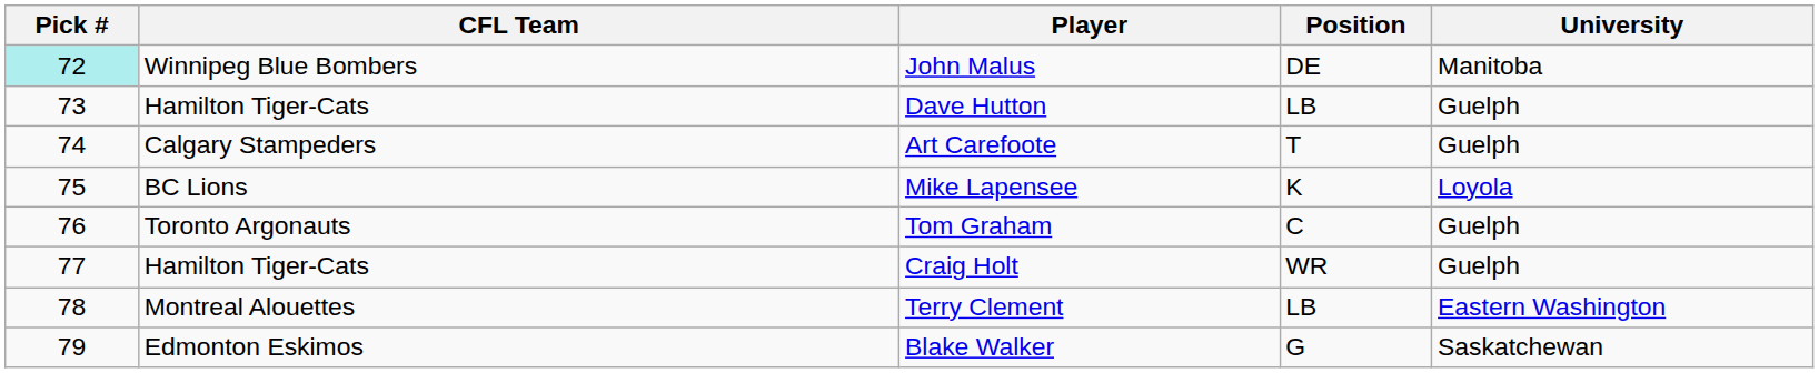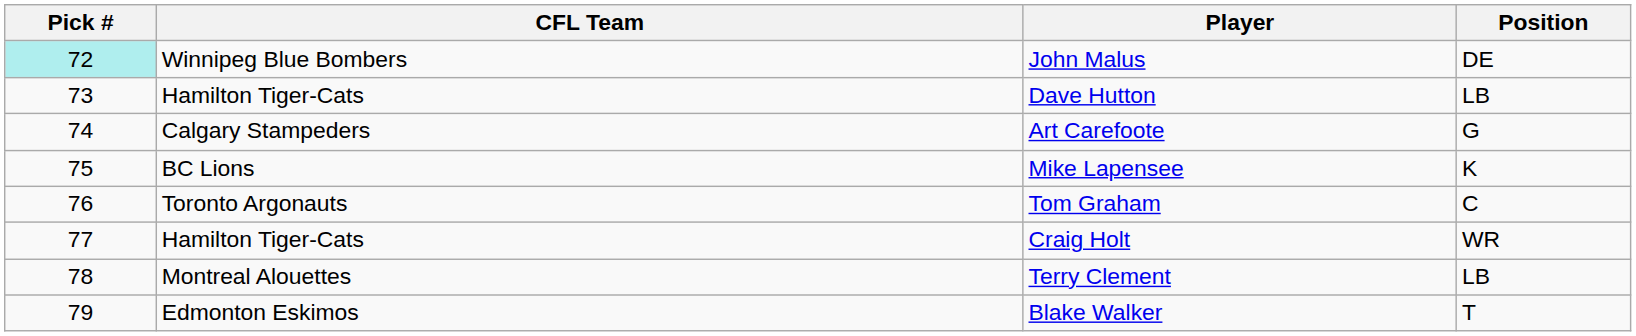 <table class="wikitable" style="width: 90%">
 <tr>
 <th width=7%>Pick #</th>
 <th width=40%>CFL Team</th>
 <th width=20%>Player</th>
 <th width=8%>Position</th>
-<th width=20%>University</th>
 </tr>
 <tr>
 <td align=center style="background: paleturquoise;">72</td>
 <td>Winnipeg Blue Bombers</td>
 <td><a href='#'>John Malus</a></td>
 <td>DE</td>
-<td>Manitoba</td>
 </tr>
 <tr>
 <td align=center>73</td>
 <td>Hamilton Tiger-Cats</td>
 <td><a href='#'>Dave Hutton</a></td>
 <td>LB</td>
-<td>Guelph</td>
 </tr>
 <tr>
 <td align=center>74</td>
 <td>Calgary Stampeders</td>
 <td><a href='#'>Art Carefoote</a></td>
-<td>T</td>
-<td>Guelph</td>
+<td>G</td>
 </tr>
 <tr>
 <td align=center>75</td>
 <td>BC Lions</td>
 <td><a href='#'>Mike Lapensee</a></td>
 <td>K</td>
-<td><a href='#'>Loyola</a></td>
 </tr>
 <tr>
 <td align=center>76</td>
 <td>Toronto Argonauts</td>
 <td><a href='#'>Tom Graham</a></td>
 <td>C</td>
-<td>Guelph</td>
 </tr>
 <tr>
 <td align=center>77</td>
 <td>Hamilton Tiger-Cats</td>
 <td><a href='#'>Craig Holt</a></td>
 <td>WR</td>
-<td>Guelph</td>
 </tr>
 <tr>
 <td align=center>78</td>
 <td>Montreal Alouettes</td>
 <td><a href='#'>Terry Clement</a></td>
 <td>LB</td>
-<td><a href='#'>Eastern Washington</a></td>
 </tr>
 <tr>
 <td align=center>79</td>
 <td>Edmonton Eskimos</td>
 <td><a href='#'>Blake Walker</a></td>
-<td>G</td>
-<td>Saskatchewan</td>
+<td>T</td>
 </tr>
 </table>
